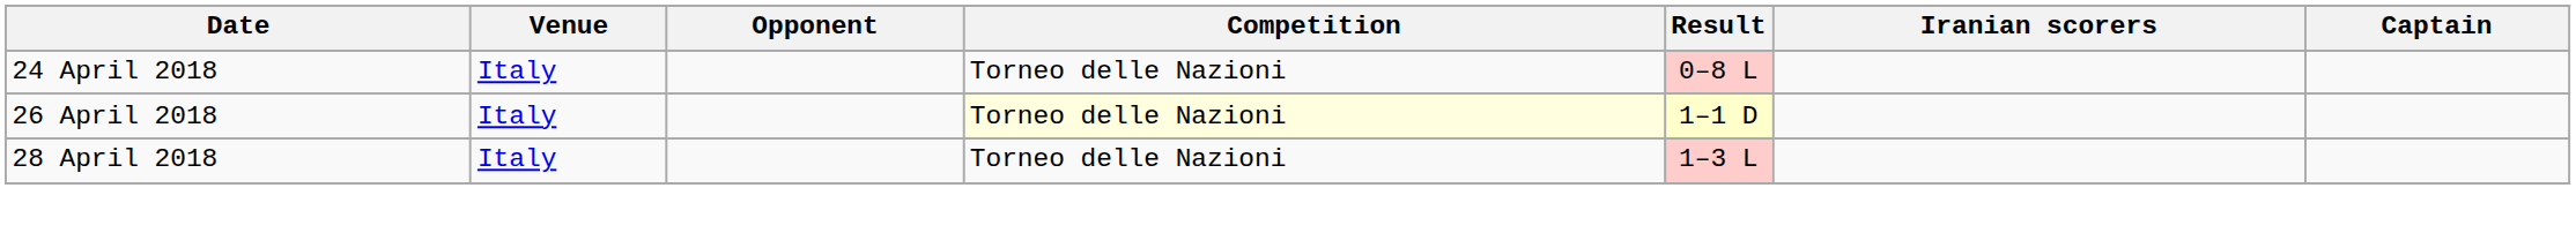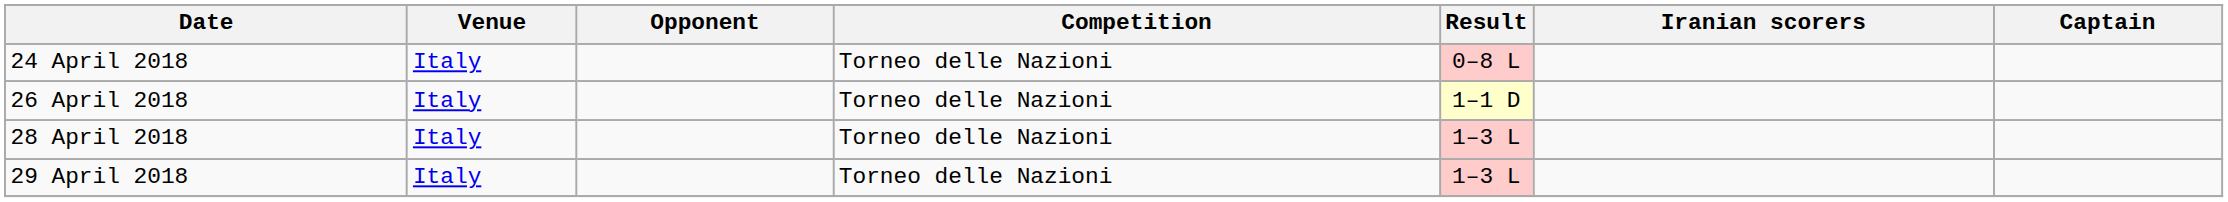 <table class="wikitable" style="font-size:90%; width:90%;">
 <tr>
 </tr>
 <tr>
 <th>Date</th>
 <th>Venue</th>
 <th>Opponent</th>
 <th>Competition</th>
 <th>Result</th>
 <th>Iranian scorers</th>
 <th>Captain</th>
 </tr>
 <tr>
 <td>24 April 2018</td>
 <td> <a href='#'>Italy</a></td>
 <td></td>
 <td>Torneo delle Nazioni</td>
 <td style="background:#FFCCCC; width:10px; text-align:center;">0–8 L</td>
 <td></td>
 <td></td>
 </tr>
 <tr>
 <td>26 April 2018</td>
 <td> <a href='#'>Italy</a></td>
 <td></td>
-<td style="background: lightyellow;">Torneo delle Nazioni</td>
+<td>Torneo delle Nazioni</td>
 <td style="background:#FFFFCC; width:10px; text-align:center;">1–1 D</td>
 <td></td>
 <td></td>
 </tr>
 <tr>
 <td>28 April 2018</td>
 <td> <a href='#'>Italy</a></td>
 <td></td>
 <td>Torneo delle Nazioni</td>
 <td style="background:#FFCCCC; width:10px; text-align:center;">1–3 L</td>
 <td></td>
 <td></td>
 </tr>
 <tr>
+<td>29 April 2018</td>
+<td> <a href='#'>Italy</a></td>
+<td></td>
+<td>Torneo delle Nazioni</td>
+<td style="background:#FFCCCC; width:10px; text-align:center;">1–3 L</td>
+<td></td>
+<td></td>
+</tr>
+<tr>
 </tr>
 </table>
